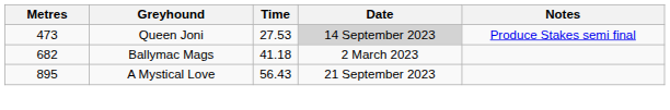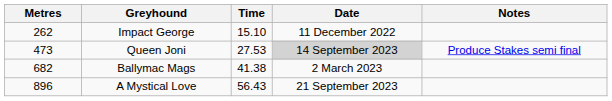 <table class="wikitable" style="font-size: 100%">
 <tr>
 <th width=100>Metres</th>
 <th width=200>Greyhound</th>
 <th width=50>Time</th>
 <th width=200>Date</th>
 <th width=250>Notes</th>
+</tr>
+<tr align=center>
+<td>262</td>
+<td>Impact George</td>
+<td>15.10</td>
+<td>11 December 2022</td>
+<td></td>
 </tr>
 <tr align=center>
 <td>473</td>
 <td>Queen Joni</td>
 <td>27.53</td>
 <td style="background: lightgrey;">14 September 2023</td>
 <td><a href='#'>Produce Stakes semi final</a></td>
 </tr>
 <tr align=center>
 <td>682</td>
 <td>Ballymac Mags</td>
-<td>41.18</td>
+<td>41.38</td>
 <td>2 March 2023</td>
 <td></td>
 </tr>
 <tr align=center>
-<td>895</td>
+<td>896</td>
 <td>A Mystical Love</td>
 <td>56.43</td>
 <td>21 September 2023</td>
 <td></td>
 </tr>
 </table>
